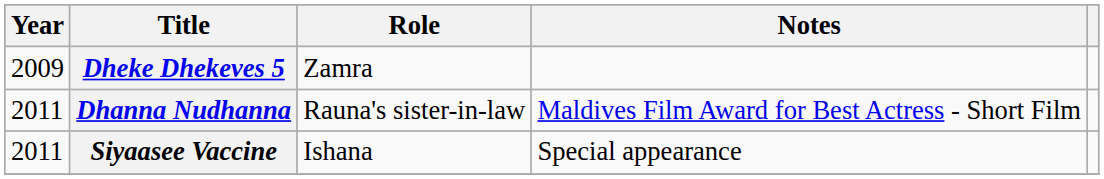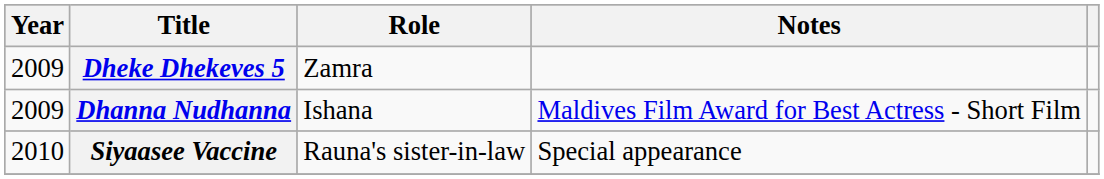 <table class="wikitable sortable plainrowheaders">
 <tr style="background:#ccc; text-align:center;">
 <th scope="col">Year</th>
 <th scope="col">Title</th>
 <th scope="col">Role</th>
 <th scope="col">Notes</th>
 <th scope="col" class="unsortable"></th>
 </tr>
 <tr>
 <td>2009</td>
 <th scope="row"><em><a href='#'>Dheke Dhekeves 5</a></em></th>
 <td>Zamra</td>
 <td></td>
 <td style="text-align: center;"></td>
 </tr>
 <tr>
-<td>2011</td>
+<td>2009</td>
 <th scope="row"><em><a href='#'>Dhanna Nudhanna</a></em></th>
-<td>Rauna's sister-in-law</td>
+<td>Ishana</td>
 <td><a href='#'>Maldives Film Award for Best Actress</a> - Short Film</td>
 <td style="text-align: center;"></td>
 </tr>
 <tr>
-<td>2011</td>
+<td>2010</td>
 <th scope="row"><em>Siyaasee Vaccine</em></th>
-<td>Ishana</td>
+<td>Rauna's sister-in-law</td>
 <td>Special appearance</td>
 <td></td>
 </tr>
 <tr>
 </tr>
 </table>
